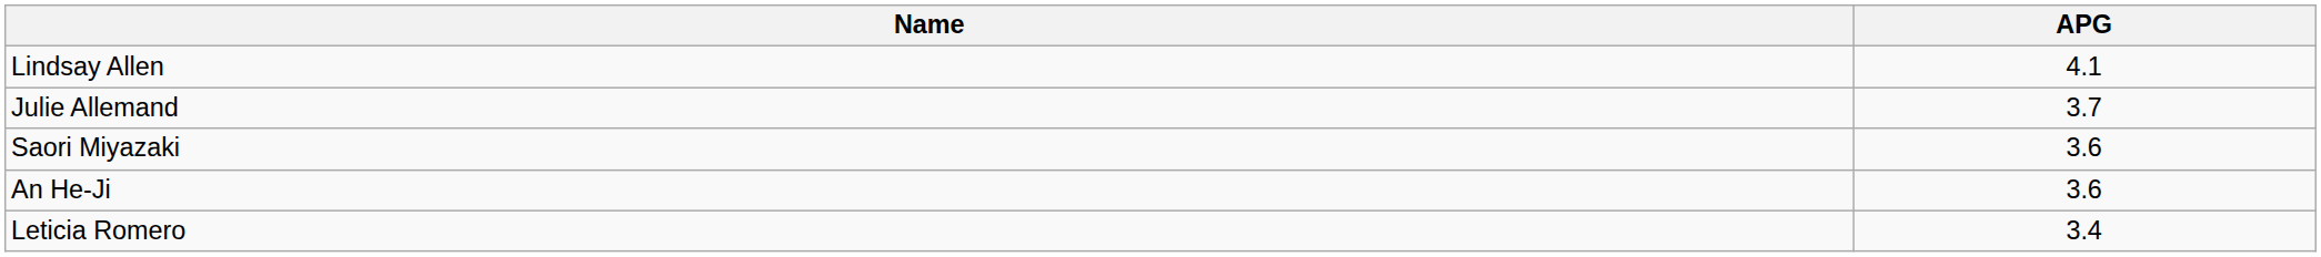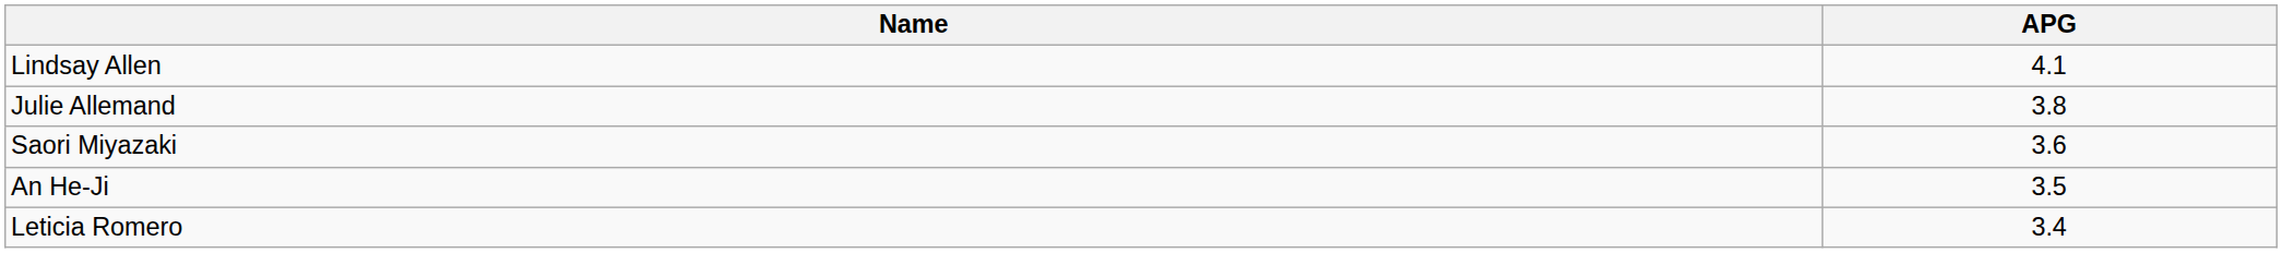 <table class=wikitable width="90%">
 <tr>
 <th width="80%">Name</th>
 <th width="20%">APG</th>
 </tr>
 <tr>
 <td> Lindsay Allen</td>
 <td align=center>4.1</td>
 </tr>
 <tr>
 <td> Julie Allemand</td>
-<td align=center>3.7</td>
+<td align=center>3.8</td>
 </tr>
 <tr>
 <td> Saori Miyazaki</td>
 <td align=center>3.6</td>
 </tr>
 <tr>
 <td> An He-Ji</td>
-<td align=center>3.6</td>
+<td align=center>3.5</td>
 </tr>
 <tr>
 <td> Leticia Romero</td>
 <td align=center>3.4</td>
 </tr>
 </table>
